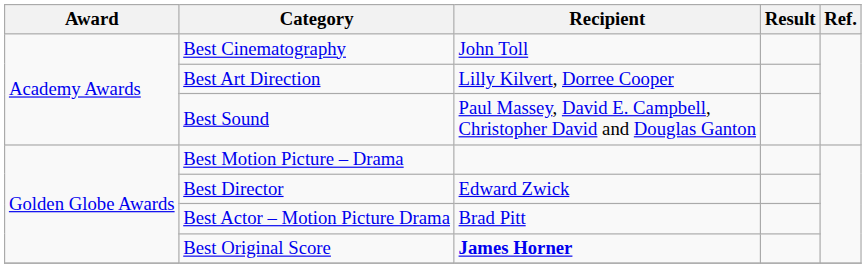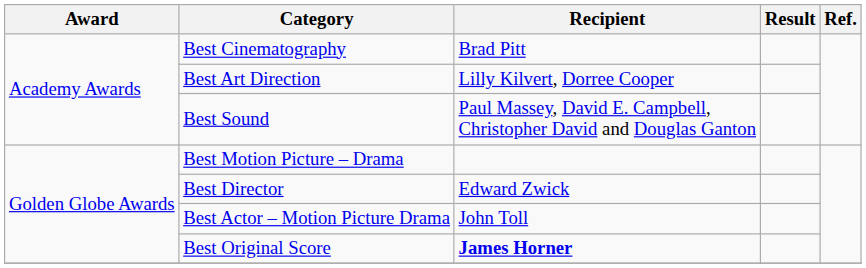 <table class="wikitable plainrowheaders">
 <tr>
 <th scope="col">Award</th>
 <th scope="col">Category</th>
 <th scope="col">Recipient</th>
 <th scope="col">Result</th>
 <th scope="col">Ref.</th>
 </tr>
 <tr>
 <td rowspan="3"><a href='#'>Academy Awards</a></td>
 <td><a href='#'>Best Cinematography</a></td>
-<td><a href='#'>John Toll</a></td>
+<td><a href='#'>Brad Pitt</a></td>
 <td></td>
 <td rowspan=3></td>
 </tr>
 <tr>
 <td><a href='#'>Best Art Direction</a></td>
 <td><a href='#'>Lilly Kilvert</a>, <a href='#'>Dorree Cooper</a></td>
 <td></td>
 </tr>
 <tr>
 <td><a href='#'>Best Sound</a></td>
 <td><a href='#'>Paul Massey</a>, <a href='#'>David E. Campbell</a>,<br><a href='#'>Christopher David</a> and <a href='#'>Douglas Ganton</a></td>
 <td></td>
 </tr>
 <tr>
 <td rowspan=4><a href='#'>Golden Globe Awards</a></td>
 <td><a href='#'>Best Motion Picture – Drama</a></td>
 <td></td>
 <td></td>
 <td rowspan=4></td>
 </tr>
 <tr>
 <td><a href='#'>Best Director</a></td>
 <td><a href='#'>Edward Zwick</a></td>
 <td></td>
 </tr>
 <tr>
 <td><a href='#'>Best Actor – Motion Picture Drama</a></td>
-<td><a href='#'>Brad Pitt</a></td>
+<td><a href='#'>John Toll</a></td>
 <td></td>
 </tr>
 <tr>
 <td><a href='#'>Best Original Score</a></td>
 <td><strong><a href='#'>James Horner</a></strong></td>
 <td></td>
 </tr>
 <tr>
 </tr>
 </table>
